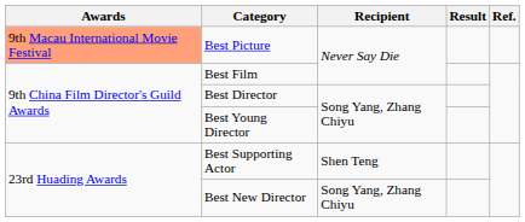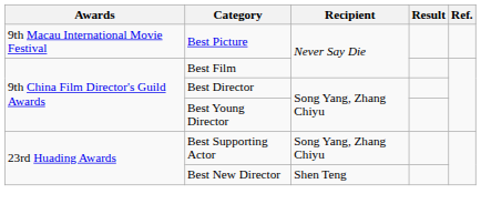 <table class="wikitable">
 <tr>
 <th>Awards</th>
 <th>Category</th>
 <th>Recipient</th>
 <th>Result</th>
 <th>Ref.</th>
 </tr>
 <tr>
-<td style="background: lightsalmon;">9th <a href='#'>Macau International Movie Festival</a></td>
+<td>9th <a href='#'>Macau International Movie Festival</a></td>
 <td><a href='#'>Best Picture</a></td>
 <td rowspan=2><em>Never Say Die</em></td>
 <td></td>
 <td></td>
 </tr>
 <tr>
 <td rowspan=3>9th <a href='#'>China Film Director's Guild Awards</a></td>
 <td>Best Film</td>
 <td></td>
 <td rowspan=3></td>
 </tr>
 <tr>
 <td>Best Director</td>
 <td rowspan=2>Song Yang, Zhang Chiyu</td>
 <td></td>
 </tr>
 <tr>
 <td>Best Young Director</td>
 <td></td>
 </tr>
 <tr>
 <td rowspan=2>23rd <a href='#'>Huading Awards</a></td>
 <td>Best Supporting Actor</td>
-<td>Shen Teng</td>
+<td>Song Yang, Zhang Chiyu</td>
 <td></td>
 <td rowspan=2></td>
 </tr>
 <tr>
 <td>Best New Director</td>
-<td>Song Yang, Zhang Chiyu</td>
+<td>Shen Teng</td>
 <td></td>
 </tr>
 </table>
